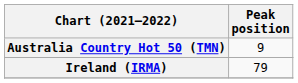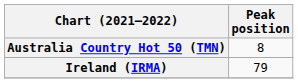 <table class="wikitable sortable plainrowheaders" style="text-align:center">
 <tr>
 <th scope="col">Chart (2021–2022)</th>
 <th scope="col">Peak<br>position</th>
 </tr>
 <tr>
 <th scope="row">Australia <a href='#'>Country Hot 50</a> (<a href='#'>TMN</a>)</th>
-<td>9</td>
+<td>8</td>
 </tr>
 <tr>
 </tr>
 <tr>
 </tr>
 <tr>
 <th scope="row">Ireland (<a href='#'>IRMA</a>)</th>
 <td>79</td>
 </tr>
 <tr>
 </tr>
 <tr>
 </tr>
 <tr>
 </tr>
 </table>
